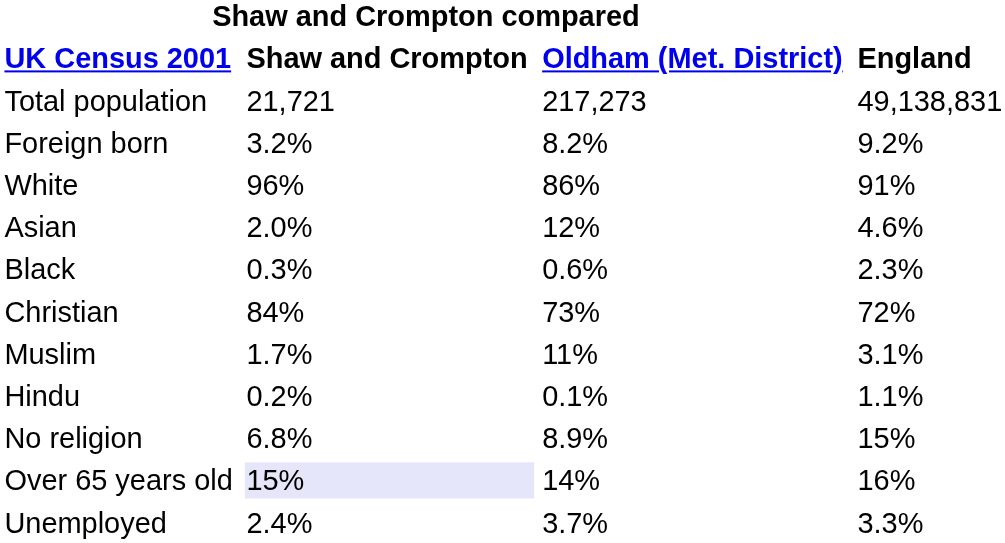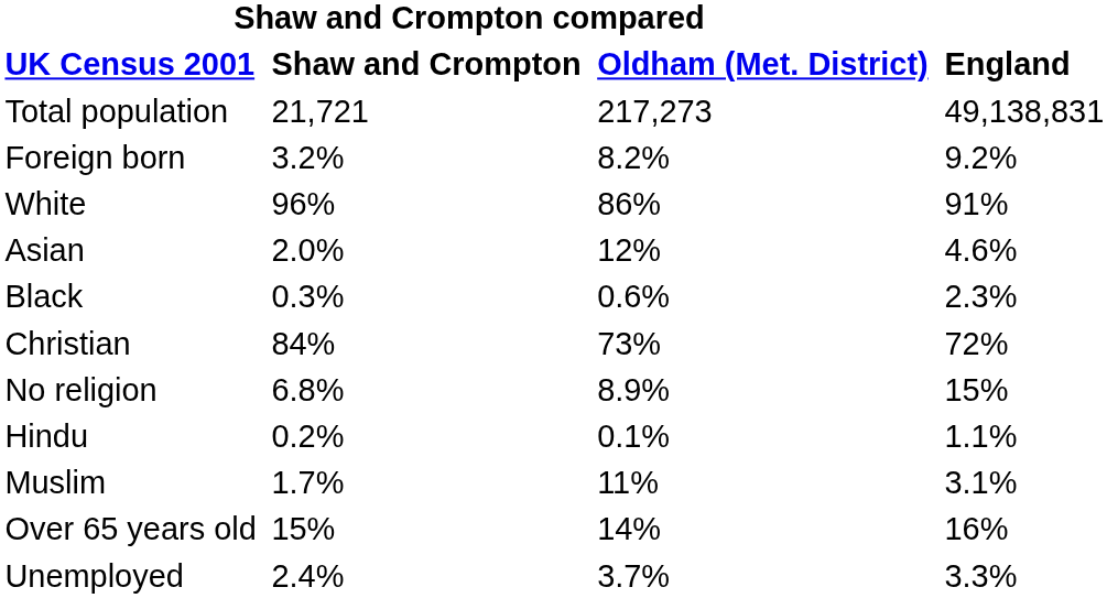 <table id="toc" style="float: right; margin-left: 2em; width: 40%; font-size: 90%;" cellspacing="3">
 <tr>
 <th colspan="3"><strong>Shaw and Crompton compared</strong></th>
 </tr>
 <tr>
 <td><strong><a href='#'>UK Census 2001</a></strong></td>
 <td><strong>Shaw and Crompton</strong></td>
 <td><strong><a href='#'>Oldham (Met. District)</a></strong></td>
 <td><strong>England</strong></td>
 </tr>
 <tr>
 <td>Total population</td>
 <td>21,721</td>
 <td>217,273</td>
 <td>49,138,831</td>
 </tr>
 <tr>
 <td>Foreign born</td>
 <td>3.2%</td>
 <td>8.2%</td>
 <td>9.2%</td>
 </tr>
 <tr>
 <td>White</td>
 <td>96%</td>
 <td>86%</td>
 <td>91%</td>
 </tr>
 <tr>
 <td>Asian</td>
 <td>2.0%</td>
 <td>12%</td>
 <td>4.6%</td>
 </tr>
 <tr>
 <td>Black</td>
 <td>0.3%</td>
 <td>0.6%</td>
 <td>2.3%</td>
 </tr>
 <tr>
 <td>Christian</td>
 <td>84%</td>
 <td>73%</td>
 <td>72%</td>
 </tr>
 <tr>
-<td>Muslim</td>
-<td>1.7%</td>
-<td>11%</td>
-<td>3.1%</td>
+<td>No religion</td>
+<td>6.8%</td>
+<td>8.9%</td>
+<td>15%</td>
 </tr>
 <tr>
 <td>Hindu</td>
 <td>0.2%</td>
 <td>0.1%</td>
 <td>1.1%</td>
 </tr>
 <tr>
-<td>No religion</td>
-<td>6.8%</td>
-<td>8.9%</td>
-<td>15%</td>
+<td>Muslim</td>
+<td>1.7%</td>
+<td>11%</td>
+<td>3.1%</td>
 </tr>
 <tr>
 <td>Over 65 years old</td>
-<td style="background: lavender;">15%</td>
+<td>15%</td>
 <td>14%</td>
 <td>16%</td>
 </tr>
 <tr>
 <td>Unemployed</td>
 <td>2.4%</td>
 <td>3.7%</td>
 <td>3.3%</td>
 </tr>
 </table>
